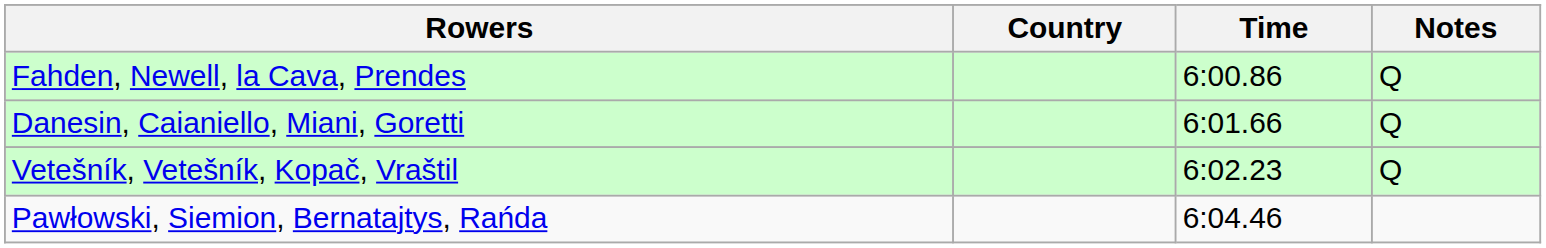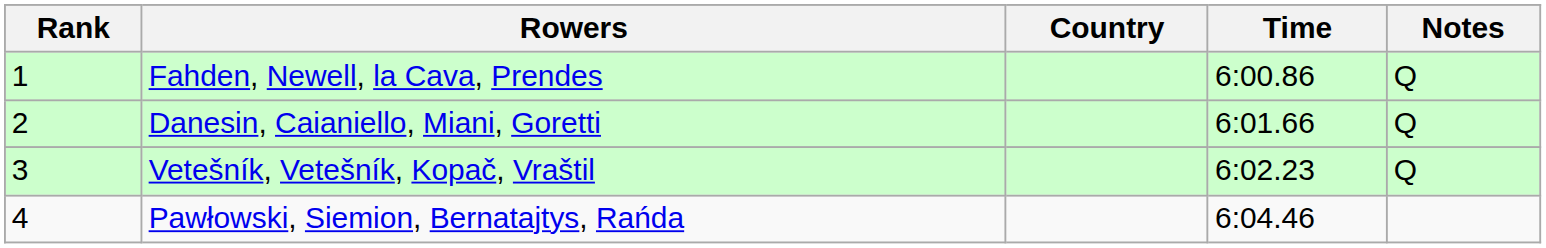 <table class="wikitable sortable" width=65%>
 <tr>
+<th>Rank</th>
 <th>Rowers</th>
 <th>Country</th>
 <th>Time</th>
 <th>Notes</th>
 </tr>
 <tr bgcolor=ccffcc>
+<td>1</td>
 <td><a href='#'>Fahden</a>, <a href='#'>Newell</a>, <a href='#'>la Cava</a>, <a href='#'>Prendes</a></td>
 <td></td>
 <td>6:00.86</td>
 <td>Q</td>
 </tr>
 <tr bgcolor=ccffcc>
+<td>2</td>
 <td><a href='#'>Danesin</a>, <a href='#'>Caianiello</a>, <a href='#'>Miani</a>, <a href='#'>Goretti</a></td>
 <td></td>
 <td>6:01.66</td>
 <td>Q</td>
 </tr>
 <tr bgcolor=ccffcc>
+<td>3</td>
 <td><a href='#'>Vetešník</a>, <a href='#'>Vetešník</a>, <a href='#'>Kopač</a>, <a href='#'>Vraštil</a></td>
 <td></td>
 <td>6:02.23</td>
 <td>Q</td>
 </tr>
 <tr>
+<td>4</td>
 <td><a href='#'>Pawłowski</a>, <a href='#'>Siemion</a>, <a href='#'>Bernatajtys</a>, <a href='#'>Rańda</a></td>
 <td></td>
 <td>6:04.46</td>
 <td></td>
 </tr>
 </table>
